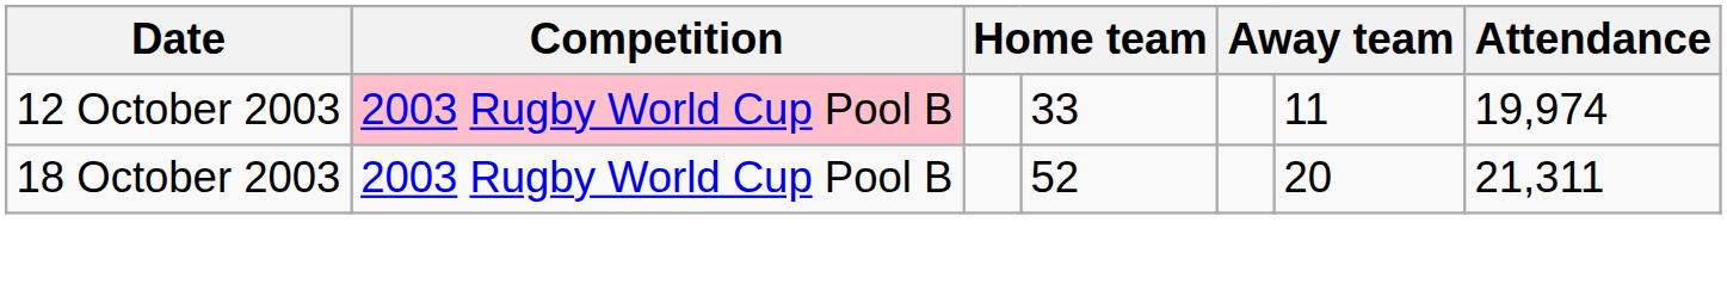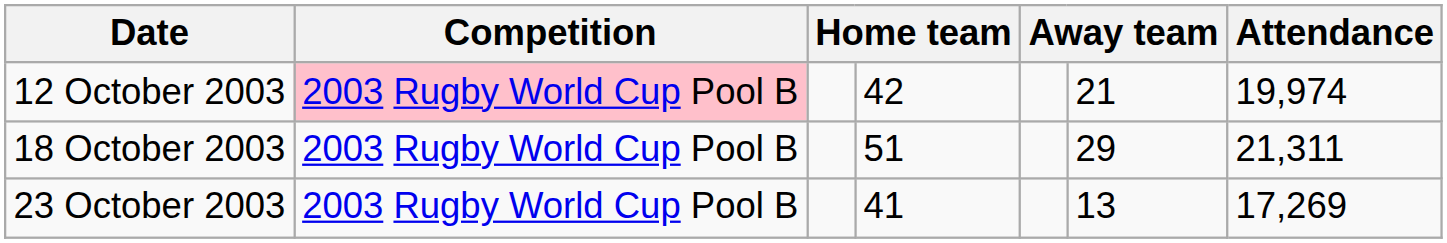 <table class="wikitable">
 <tr>
 <th>Date</th>
 <th>Competition</th>
 <th colspan=2>Home team</th>
 <th colspan=2>Away team</th>
 <th>Attendance</th>
 </tr>
 <tr>
 <td>12 October 2003</td>
 <td style="background: pink;"><a href='#'>2003</a> <a href='#'>Rugby World Cup</a> Pool B</td>
 <td></td>
-<td>33</td>
+<td>42</td>
 <td></td>
-<td>11</td>
+<td>21</td>
 <td>19,974</td>
 </tr>
 <tr>
 <td>18 October 2003</td>
 <td><a href='#'>2003</a> <a href='#'>Rugby World Cup</a> Pool B</td>
 <td></td>
-<td>52</td>
+<td>51</td>
 <td></td>
-<td>20</td>
+<td>29</td>
 <td>21,311</td>
 </tr>
+<tr>
+<td>23 October 2003</td>
+<td><a href='#'>2003</a> <a href='#'>Rugby World Cup</a> Pool B</td>
+<td></td>
+<td>41</td>
+<td></td>
+<td>13</td>
+<td>17,269</td>
+</tr>
 </table>
